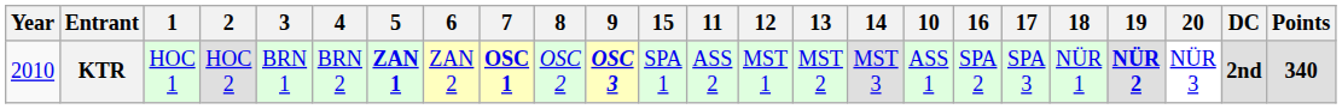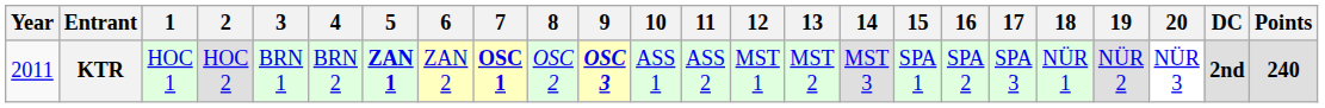 <table class="wikitable" style="text-align:center; font-size:85%">
 <tr>
 <th>Year</th>
 <th>Entrant</th>
 <th>1</th>
 <th>2</th>
 <th>3</th>
 <th>4</th>
 <th>5</th>
 <th>6</th>
 <th>7</th>
 <th>8</th>
 <th>9</th>
-<th>15</th>
+<th>10</th>
 <th>11</th>
 <th>12</th>
 <th>13</th>
 <th>14</th>
-<th>10</th>
+<th>15</th>
 <th>16</th>
 <th>17</th>
 <th>18</th>
 <th>19</th>
 <th>20</th>
 <th>DC</th>
 <th>Points</th>
 </tr>
 <tr>
-<td><a href='#'>2010</a></td>
+<td><a href='#'>2011</a></td>
 <th>KTR</th>
 <td style="background:#dfffdf;"><a href='#'>HOC<br>1</a><br></td>
 <td style="background:#dfdfdf;"><a href='#'>HOC<br>2</a><br></td>
 <td style="background:#dfffdf;"><a href='#'>BRN<br>1</a><br></td>
 <td style="background:#dfffdf;"><a href='#'>BRN<br>2</a><br></td>
 <td style="background:#dfffdf;"><strong><a href='#'>ZAN<br>1</a><br></strong></td>
 <td style="background:#ffffbf;"><a href='#'>ZAN<br>2</a><br></td>
 <td style="background:#ffffbf;"><strong><a href='#'>OSC<br>1</a></strong><br></td>
 <td style="background:#dfffdf;"><em><a href='#'>OSC<br>2</a></em><br></td>
 <td style="background:#ffffbf;"><strong><em><a href='#'>OSC<br>3</a></em></strong><br></td>
-<td style="background:#dfffdf;"><a href='#'>SPA<br>1</a><br></td>
+<td style="background:#dfffdf;"><a href='#'>ASS<br>1</a><br></td>
 <td style="background:#dfffdf;"><a href='#'>ASS<br>2</a><br></td>
 <td style="background:#dfffdf;"><a href='#'>MST<br>1</a><br></td>
 <td style="background:#dfffdf;"><a href='#'>MST<br>2</a><br></td>
 <td style="background:#dfdfdf;"><a href='#'>MST<br>3</a><br></td>
-<td style="background:#dfffdf;"><a href='#'>ASS<br>1</a><br></td>
+<td style="background:#dfffdf;"><a href='#'>SPA<br>1</a><br></td>
 <td style="background:#dfffdf;"><a href='#'>SPA<br>2</a><br></td>
 <td style="background:#dfffdf;"><a href='#'>SPA<br>3</a><br></td>
 <td style="background:#dfffdf;"><a href='#'>NÜR<br>1</a><br></td>
-<td style="background:#dfdfdf;"><strong><a href='#'>NÜR<br>2</a><br></strong></td>
+<td style="background:#dfdfdf;"><a href='#'>NÜR<br>2</a><br></td>
 <td style="background:#FFFFFF;"><a href='#'>NÜR<br>3</a><br></td>
 <th style="background:#dfdfdf;">2nd</th>
-<th style="background:#dfdfdf;">340</th>
+<th style="background:#dfdfdf;">240</th>
 </tr>
 </table>
